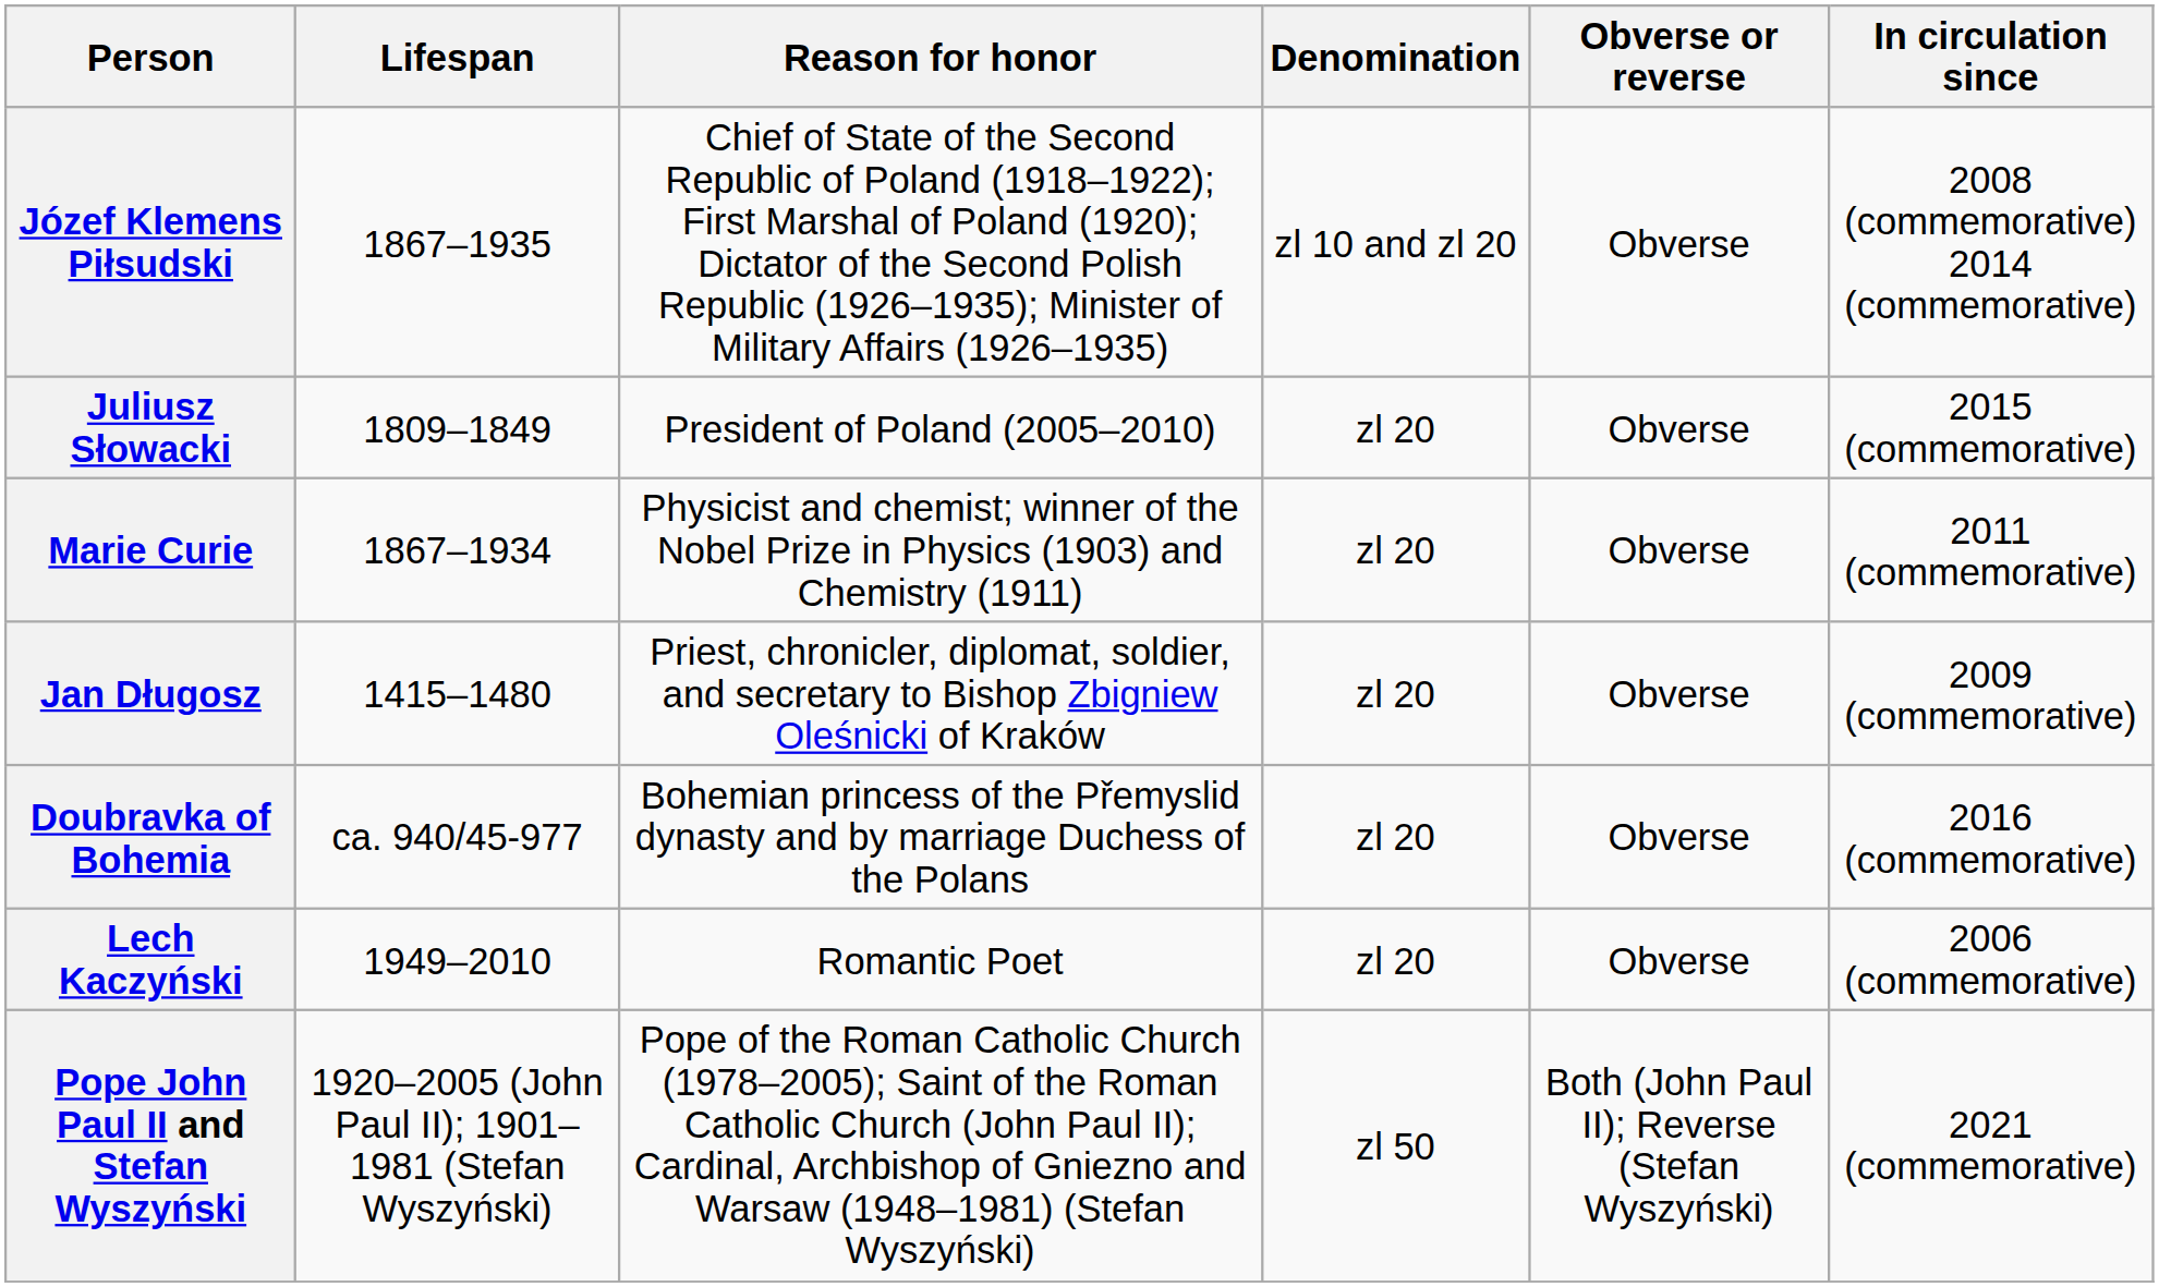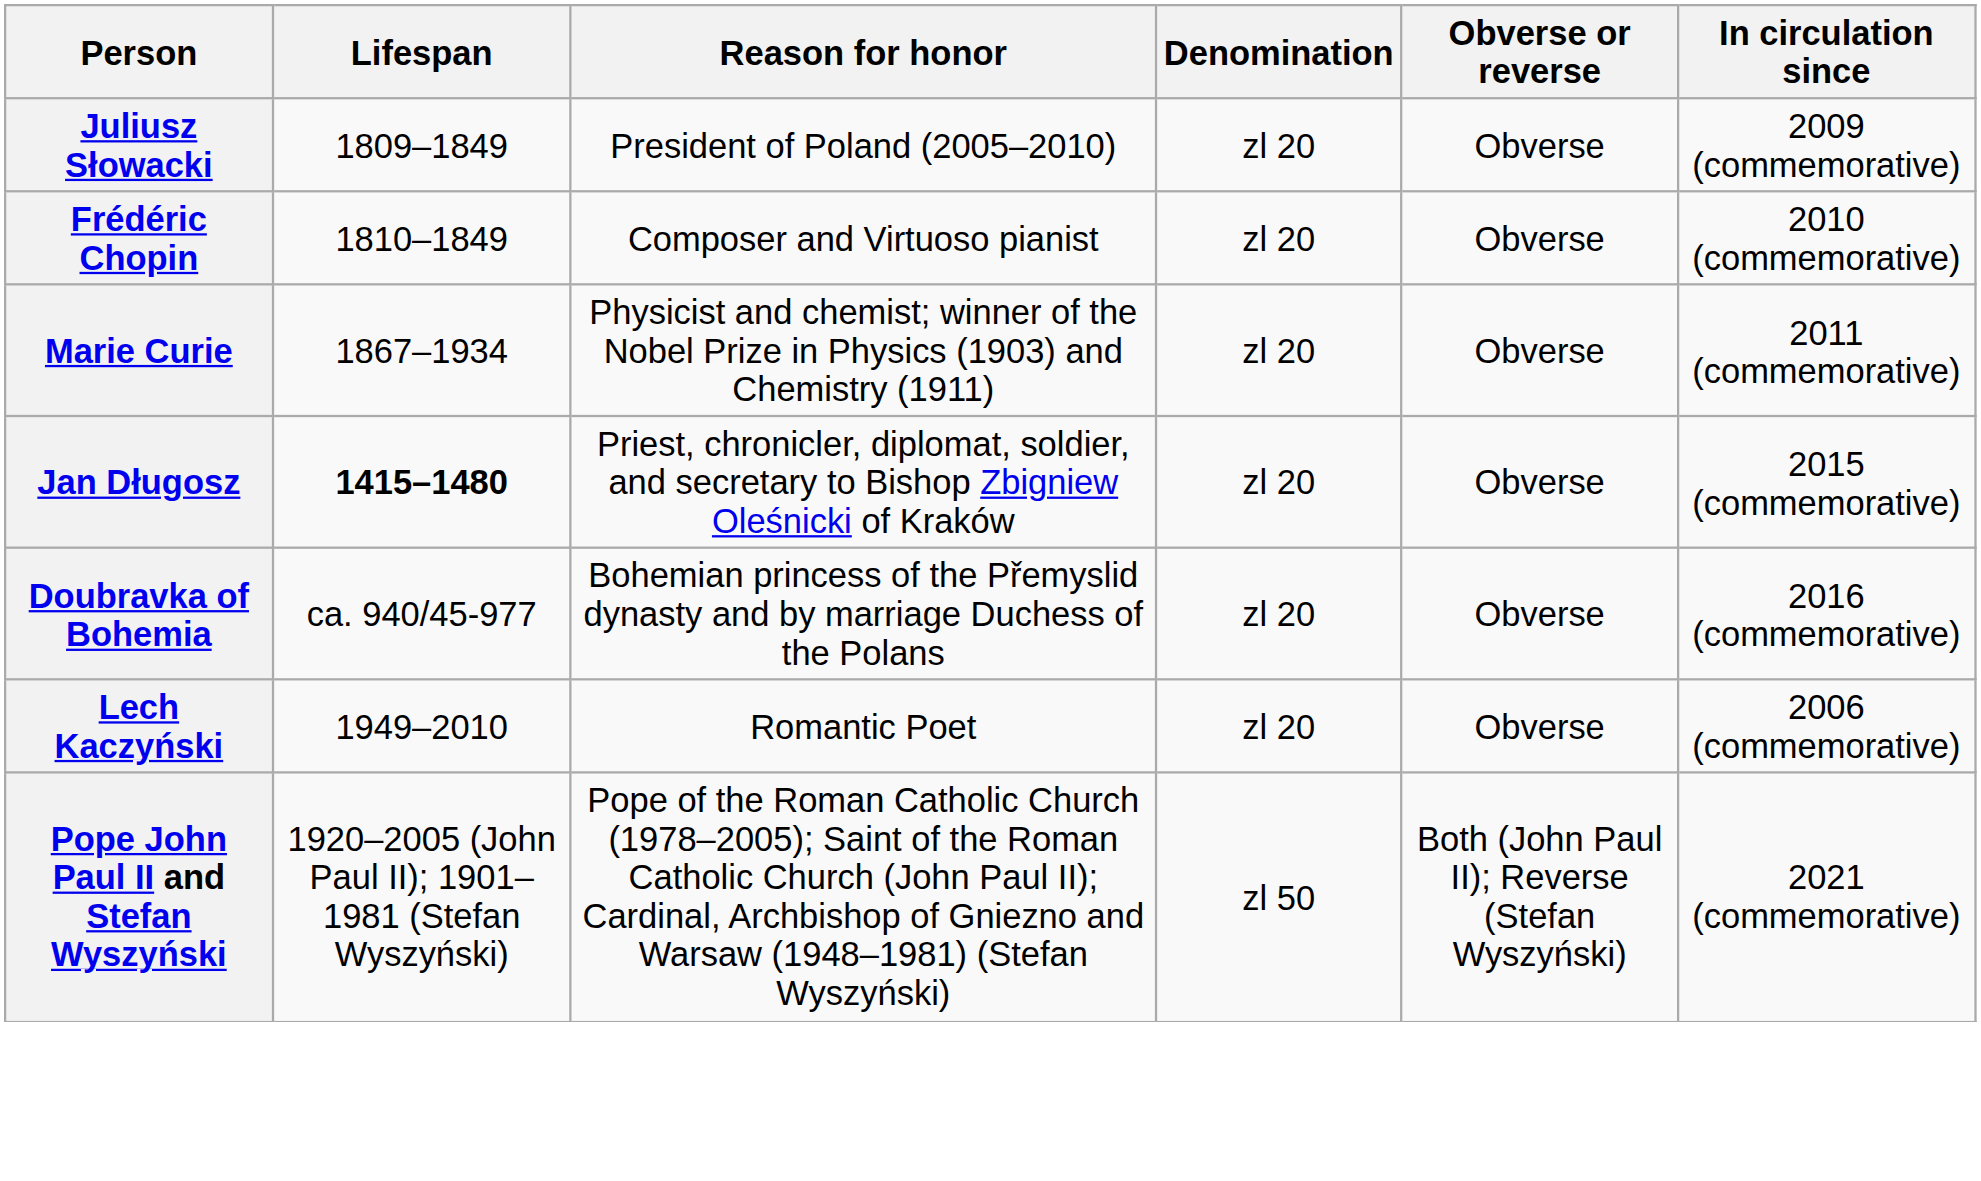 <table class="wikitable" style="font-size: 95%; text-align:center;">
 <tr>
 <th>Person</th>
 <th>Lifespan</th>
 <th>Reason for honor</th>
 <th>Denomination</th>
 <th>Obverse or reverse</th>
 <th>In circulation since</th>
 </tr>
 <tr>
-<th><a href='#'>Józef Klemens Piłsudski</a></th>
-<td>1867–1935</td>
-<td>Chief of State of the Second Republic of Poland (1918–1922); First Marshal of Poland (1920); Dictator of the Second Polish Republic (1926–1935); Minister of Military Affairs (1926–1935)</td>
-<td>zl 10 and zl 20</td>
-<td>Obverse</td>
-<td>2008 (commemorative)<br>2014 (commemorative)</td>
-</tr>
-<tr>
 <th><a href='#'>Juliusz Słowacki</a></th>
 <td>1809–1849</td>
 <td>President of Poland (2005–2010)</td>
 <td>zl 20</td>
 <td>Obverse</td>
-<td>2015 (commemorative)</td>
+<td>2009 (commemorative)</td>
+</tr>
+<tr>
+<th><a href='#'>Frédéric Chopin</a></th>
+<td>1810–1849</td>
+<td>Composer and Virtuoso pianist</td>
+<td>zl 20</td>
+<td>Obverse</td>
+<td>2010 (commemorative)</td>
 </tr>
 <tr>
 <th><a href='#'>Marie Curie</a></th>
 <td>1867–1934</td>
 <td>Physicist and chemist; winner of the Nobel Prize in Physics (1903) and Chemistry (1911)</td>
 <td>zl 20</td>
 <td>Obverse</td>
 <td>2011 (commemorative)</td>
 </tr>
 <tr>
 <th><a href='#'>Jan Długosz</a></th>
-<td>1415–1480</td>
+<td><strong>1415–1480</strong></td>
 <td>Priest, chronicler, diplomat, soldier, and secretary to Bishop <a href='#'>Zbigniew Oleśnicki</a> of Kraków</td>
 <td>zl 20</td>
 <td>Obverse</td>
-<td>2009 (commemorative)</td>
+<td>2015 (commemorative)</td>
 </tr>
 <tr>
 <th><a href='#'>Doubravka of Bohemia</a></th>
 <td>ca. 940/45-977</td>
 <td>Bohemian princess of the Přemyslid dynasty and by marriage Duchess of the Polans</td>
 <td>zl 20</td>
 <td>Obverse</td>
 <td>2016 (commemorative)</td>
 </tr>
 <tr>
 <th><a href='#'>Lech Kaczyński</a></th>
 <td>1949–2010</td>
 <td>Romantic Poet</td>
 <td>zl 20</td>
 <td>Obverse</td>
 <td>2006 (commemorative)</td>
 </tr>
 <tr>
 <th><a href='#'>Pope John Paul II</a> and <a href='#'>Stefan Wyszyński</a></th>
 <td>1920–2005 (John Paul II); 1901–1981 (Stefan Wyszyński)</td>
 <td>Pope of the Roman Catholic Church (1978–2005); Saint of the Roman Catholic Church (John Paul II); Cardinal, Archbishop of Gniezno and Warsaw (1948–1981) (Stefan Wyszyński)</td>
 <td>zl 50</td>
 <td>Both (John Paul II); Reverse (Stefan Wyszyński)</td>
 <td>2021 (commemorative)</td>
 </tr>
 <tr>
 </tr>
 </table>
